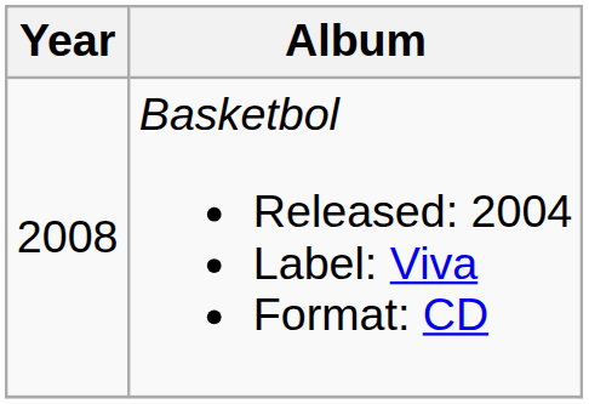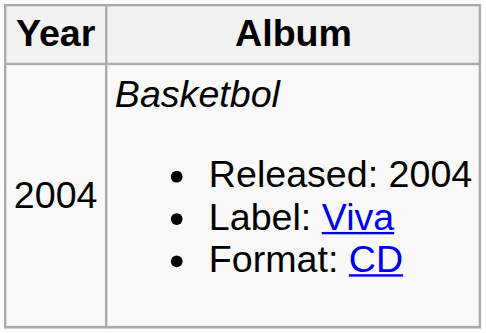 <table class="wikitable">
 <tr>
 <th>Year</th>
 <th>Album</th>
 </tr>
 <tr>
-<td>2008</td>
+<td>2004</td>
 <td><em>Basketbol</em><br><ul><li>Released: 2004</li><li>Label: <a href='#'>Viva</a></li><li>Format: <a href='#'>CD</a></li></ul></td>
 </tr>
 <tr>
 </tr>
 </table>
